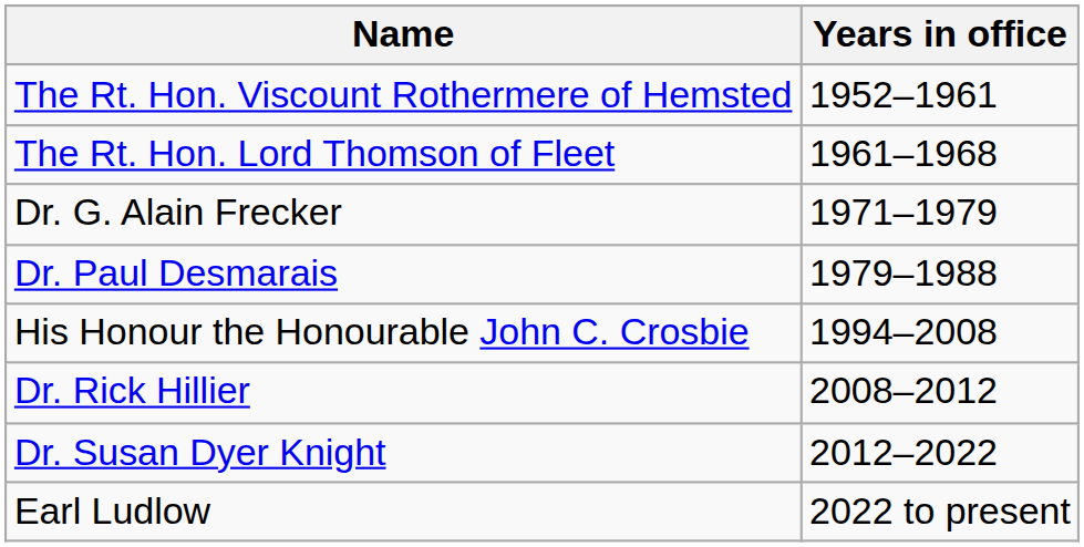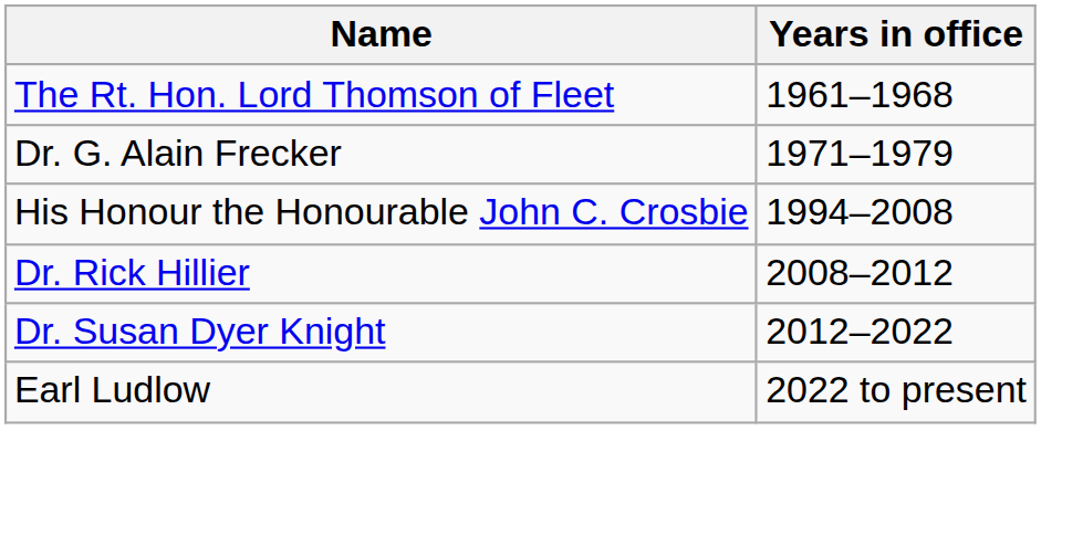 <table class="wikitable">
 <tr>
 <th>Name</th>
 <th>Years in office</th>
-</tr>
-<tr>
-<td><a href='#'>The Rt. Hon. Viscount Rothermere of Hemsted</a></td>
-<td>1952–1961</td>
 </tr>
 <tr>
 <td><a href='#'>The Rt. Hon. Lord Thomson of Fleet</a></td>
 <td>1961–1968</td>
 </tr>
 <tr>
 <td>Dr. G. Alain Frecker</td>
 <td>1971–1979</td>
-</tr>
-<tr>
-<td><a href='#'>Dr. Paul Desmarais</a></td>
-<td>1979–1988</td>
 </tr>
 <tr>
 <td>His Honour the Honourable <a href='#'>John C. Crosbie</a></td>
 <td>1994–2008</td>
 </tr>
 <tr>
 <td><a href='#'>Dr. Rick Hillier</a></td>
 <td>2008–2012</td>
 </tr>
 <tr>
 <td><a href='#'>Dr. Susan Dyer Knight</a></td>
 <td>2012–2022</td>
 </tr>
 <tr>
 <td>Earl Ludlow</td>
 <td>2022 to present</td>
 </tr>
 </table>
